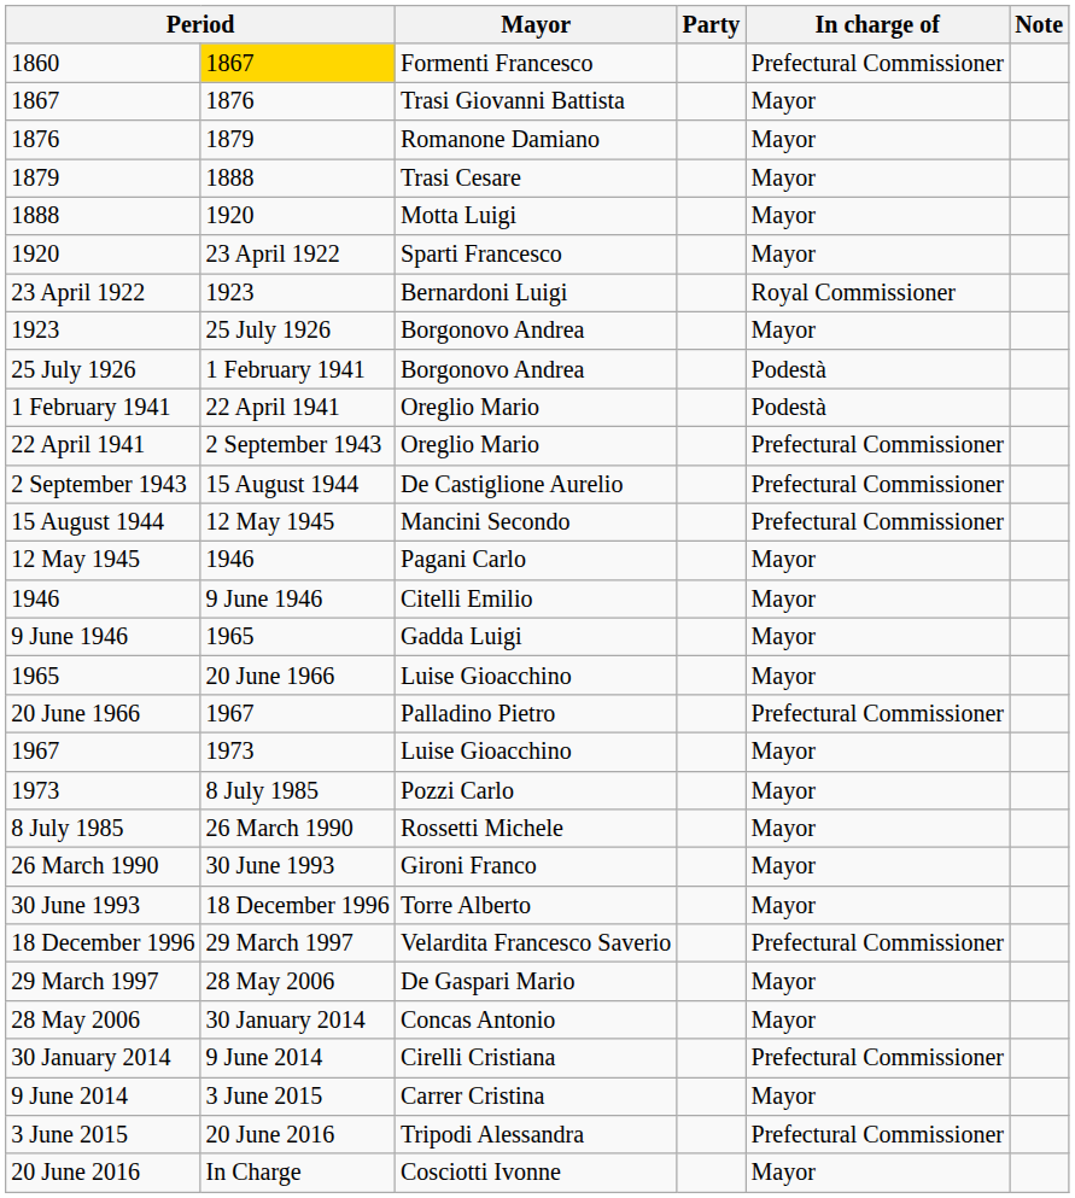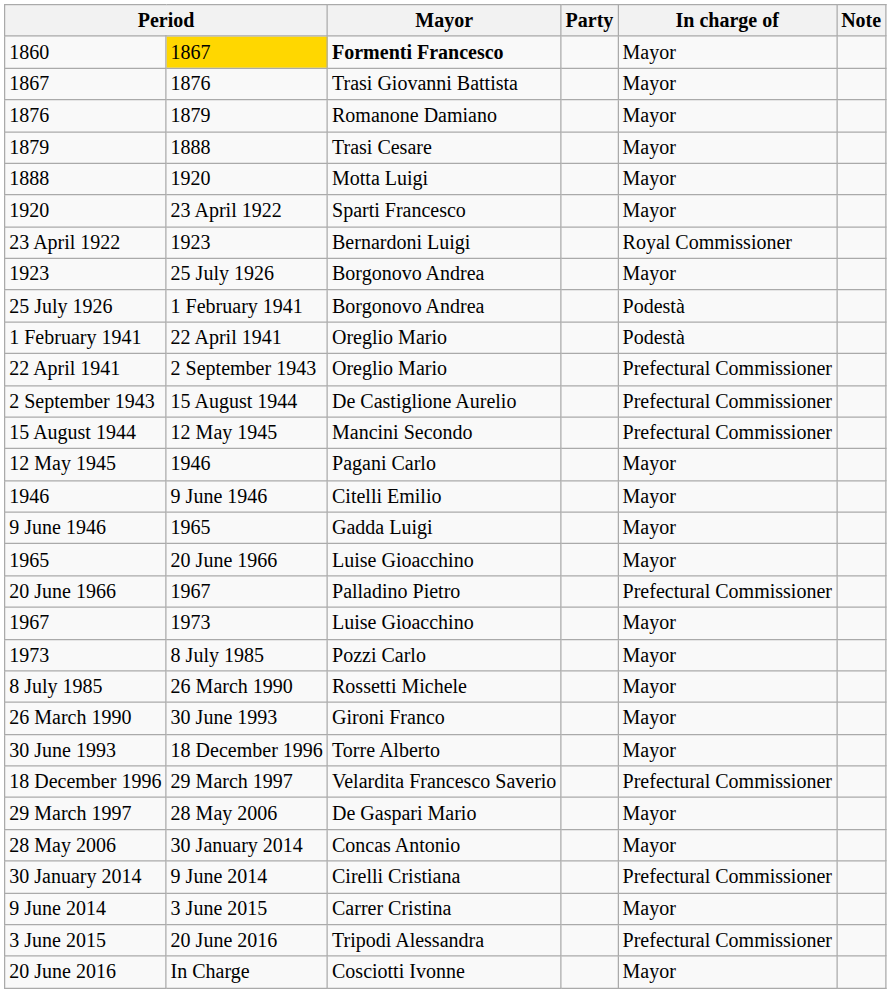 <table class="wikitable">
 <tr>
 <th colspan="2">Period</th>
 <th>Mayor</th>
 <th>Party</th>
 <th>In charge of</th>
 <th>Note</th>
 </tr>
 <tr>
 <td>1860</td>
 <td style="background: gold;">1867</td>
-<td>Formenti Francesco</td>
+<td><strong>Formenti Francesco</strong></td>
 <td></td>
-<td>Prefectural Commissioner</td>
+<td>Mayor</td>
 <td></td>
 </tr>
 <tr>
 <td>1867</td>
 <td>1876</td>
 <td>Trasi Giovanni Battista</td>
 <td></td>
 <td>Mayor</td>
 <td></td>
 </tr>
 <tr>
 <td>1876</td>
 <td>1879</td>
 <td>Romanone Damiano</td>
 <td></td>
 <td>Mayor</td>
 <td></td>
 </tr>
 <tr>
 <td>1879</td>
 <td>1888</td>
 <td>Trasi Cesare</td>
 <td></td>
 <td>Mayor</td>
 <td></td>
 </tr>
 <tr>
 <td>1888</td>
 <td>1920</td>
 <td>Motta Luigi</td>
 <td></td>
 <td>Mayor</td>
 <td></td>
 </tr>
 <tr>
 <td>1920</td>
 <td>23 April 1922</td>
 <td>Sparti Francesco</td>
 <td></td>
 <td>Mayor</td>
 <td></td>
 </tr>
 <tr>
 <td>23 April 1922</td>
 <td>1923</td>
 <td>Bernardoni Luigi</td>
 <td></td>
 <td>Royal Commissioner</td>
 <td></td>
 </tr>
 <tr>
 <td>1923</td>
 <td>25 July 1926</td>
 <td>Borgonovo Andrea</td>
 <td></td>
 <td>Mayor</td>
 <td></td>
 </tr>
 <tr>
 <td>25 July 1926</td>
 <td>1 February 1941</td>
 <td>Borgonovo Andrea</td>
 <td></td>
 <td>Podestà</td>
 <td></td>
 </tr>
 <tr>
 <td>1 February 1941</td>
 <td>22 April 1941</td>
 <td>Oreglio Mario</td>
 <td></td>
 <td>Podestà</td>
 <td></td>
 </tr>
 <tr>
 <td>22 April 1941</td>
 <td>2 September 1943</td>
 <td>Oreglio Mario</td>
 <td></td>
 <td>Prefectural Commissioner</td>
 <td></td>
 </tr>
 <tr>
 <td>2 September 1943</td>
 <td>15 August 1944</td>
 <td>De Castiglione Aurelio</td>
 <td></td>
 <td>Prefectural Commissioner</td>
 <td></td>
 </tr>
 <tr>
 <td>15 August 1944</td>
 <td>12 May 1945</td>
 <td>Mancini Secondo</td>
 <td></td>
 <td>Prefectural Commissioner</td>
 <td></td>
 </tr>
 <tr>
 <td>12 May 1945</td>
 <td>1946</td>
 <td>Pagani Carlo</td>
 <td></td>
 <td>Mayor</td>
 <td></td>
 </tr>
 <tr>
 <td>1946</td>
 <td>9 June 1946</td>
 <td>Citelli Emilio</td>
 <td></td>
 <td>Mayor</td>
 <td></td>
 </tr>
 <tr>
 <td>9 June 1946</td>
 <td>1965</td>
 <td>Gadda Luigi</td>
 <td></td>
 <td>Mayor</td>
 <td></td>
 </tr>
 <tr>
 <td>1965</td>
 <td>20 June 1966</td>
 <td>Luise Gioacchino</td>
 <td></td>
 <td>Mayor</td>
 <td></td>
 </tr>
 <tr>
 <td>20 June 1966</td>
 <td>1967</td>
 <td>Palladino Pietro</td>
 <td></td>
 <td>Prefectural Commissioner</td>
 <td></td>
 </tr>
 <tr>
 <td>1967</td>
 <td>1973</td>
 <td>Luise Gioacchino</td>
 <td></td>
 <td>Mayor</td>
 <td></td>
 </tr>
 <tr>
 <td>1973</td>
 <td>8 July 1985</td>
 <td>Pozzi Carlo</td>
 <td></td>
 <td>Mayor</td>
 <td></td>
 </tr>
 <tr>
 <td>8 July 1985</td>
 <td>26 March 1990</td>
 <td>Rossetti Michele</td>
 <td></td>
 <td>Mayor</td>
 <td></td>
 </tr>
 <tr>
 <td>26 March 1990</td>
 <td>30 June 1993</td>
 <td>Gironi Franco</td>
 <td></td>
 <td>Mayor</td>
 <td></td>
 </tr>
 <tr>
 <td>30 June 1993</td>
 <td>18 December 1996</td>
 <td>Torre Alberto</td>
 <td></td>
 <td>Mayor</td>
 <td></td>
 </tr>
 <tr>
 <td>18 December 1996</td>
 <td>29 March 1997</td>
 <td>Velardita Francesco Saverio</td>
 <td></td>
 <td>Prefectural Commissioner</td>
 <td></td>
 </tr>
 <tr>
 <td>29 March 1997</td>
 <td>28 May 2006</td>
 <td>De Gaspari Mario</td>
 <td></td>
 <td>Mayor</td>
 <td></td>
 </tr>
 <tr>
 <td>28 May 2006</td>
 <td>30 January 2014</td>
 <td>Concas Antonio</td>
 <td></td>
 <td>Mayor</td>
 <td></td>
 </tr>
 <tr>
 <td>30 January 2014</td>
 <td>9 June 2014</td>
 <td>Cirelli Cristiana</td>
 <td></td>
 <td>Prefectural Commissioner</td>
 <td></td>
 </tr>
 <tr>
 <td>9 June 2014</td>
 <td>3 June 2015</td>
 <td>Carrer Cristina</td>
 <td></td>
 <td>Mayor</td>
 <td></td>
 </tr>
 <tr>
 <td>3 June 2015</td>
 <td>20 June 2016</td>
 <td>Tripodi Alessandra</td>
 <td></td>
 <td>Prefectural Commissioner</td>
 <td></td>
 </tr>
 <tr>
 <td>20 June 2016</td>
 <td>In Charge</td>
 <td>Cosciotti Ivonne</td>
 <td></td>
 <td>Mayor</td>
 <td></td>
 </tr>
 </table>
